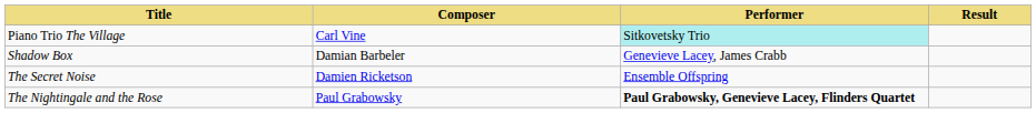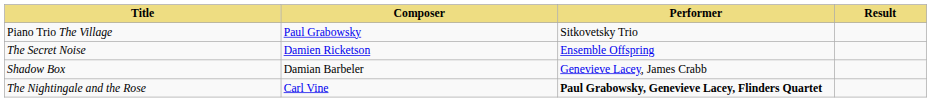 <table class="wikitable" width=100%>
 <tr>
 <th style="width:30%;background:#EEDD82;">Title</th>
 <th style="width:30%;background:#EEDD82;">Composer</th>
 <th style="width:30%;background:#EEDD82;">Performer</th>
 <th style="width:10%;background:#EEDD82;">Result<br></th>
 </tr>
 <tr>
 <td>Piano Trio <em>The Village</em></td>
-<td><a href='#'>Carl Vine</a></td>
-<td style="background: paleturquoise;">Sitkovetsky Trio</td>
+<td><a href='#'>Paul Grabowsky</a></td>
+<td>Sitkovetsky Trio</td>
+<td></td>
+</tr>
+<tr>
+<td><em>The Secret Noise</em></td>
+<td><a href='#'>Damien Ricketson</a></td>
+<td><a href='#'>Ensemble Offspring</a></td>
 <td></td>
 </tr>
 <tr>
 <td><em>Shadow Box</em></td>
 <td>Damian Barbeler</td>
 <td><a href='#'>Genevieve Lacey</a>, James Crabb</td>
 <td></td>
 </tr>
 <tr>
-<td><em>The Secret Noise</em></td>
-<td><a href='#'>Damien Ricketson</a></td>
-<td><a href='#'>Ensemble Offspring</a></td>
-<td></td>
-</tr>
-<tr>
 <td><em>The Nightingale and the Rose</em></td>
-<td><a href='#'>Paul Grabowsky</a></td>
+<td><a href='#'>Carl Vine</a></td>
 <td><strong>Paul Grabowsky, Genevieve Lacey, Flinders Quartet</strong></td>
 <td></td>
 </tr>
 </table>
